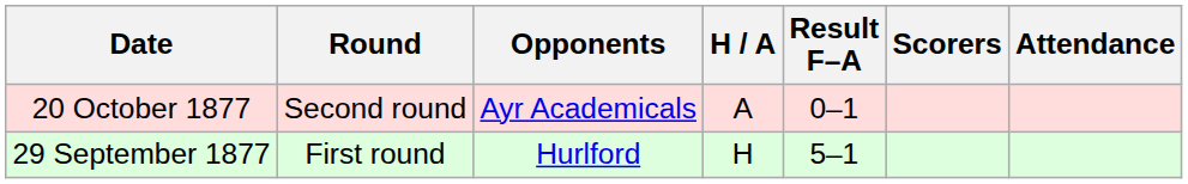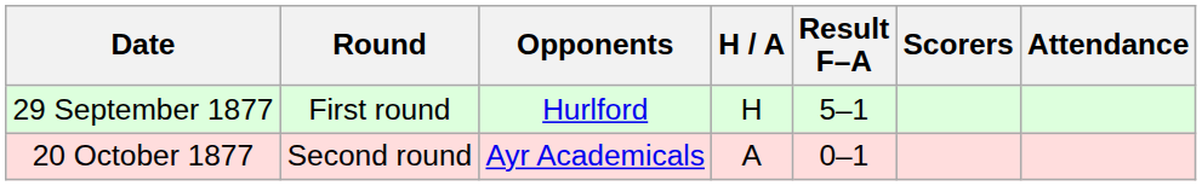 <table class="wikitable" style="text-align:center">
 <tr>
 <th>Date</th>
 <th>Round</th>
 <th>Opponents</th>
 <th>H / A</th>
 <th>Result<br>F–A</th>
 <th>Scorers</th>
 <th>Attendance</th>
 </tr>
+<tr bgcolor=#ddffdd>
+<td>29 September 1877</td>
+<td>First round</td>
+<td><a href='#'>Hurlford</a></td>
+<td>H</td>
+<td>5–1</td>
+<td></td>
+<td></td>
+</tr>
 <tr bgcolor=#ffdddd>
 <td>20 October 1877</td>
 <td>Second round</td>
 <td><a href='#'>Ayr Academicals</a></td>
 <td>A</td>
 <td>0–1</td>
 <td></td>
 <td></td>
 </tr>
-<tr bgcolor=#ddffdd>
-<td>29 September 1877</td>
-<td>First round</td>
-<td><a href='#'>Hurlford</a></td>
-<td>H</td>
-<td>5–1</td>
-<td></td>
-<td></td>
-</tr>
 </table>
